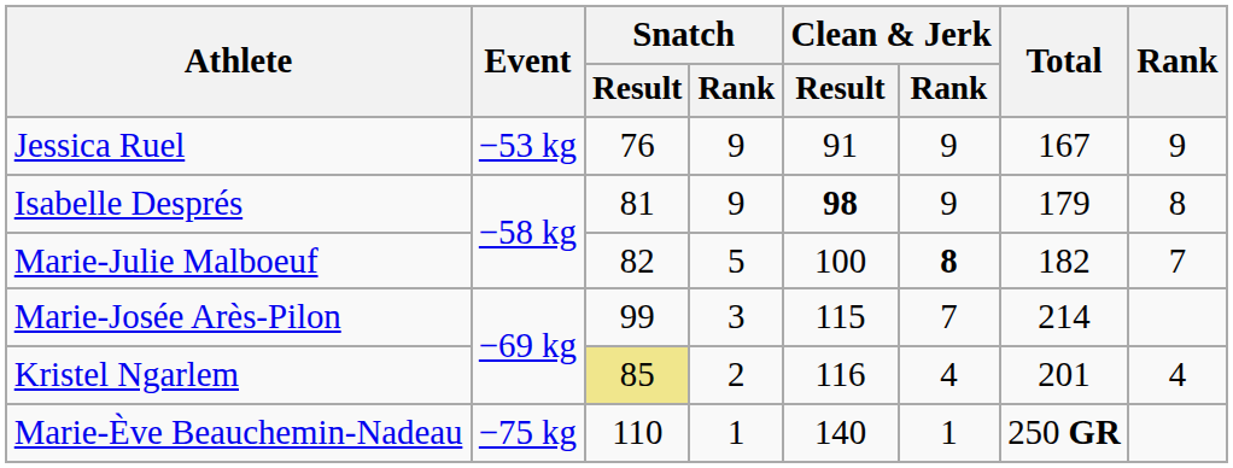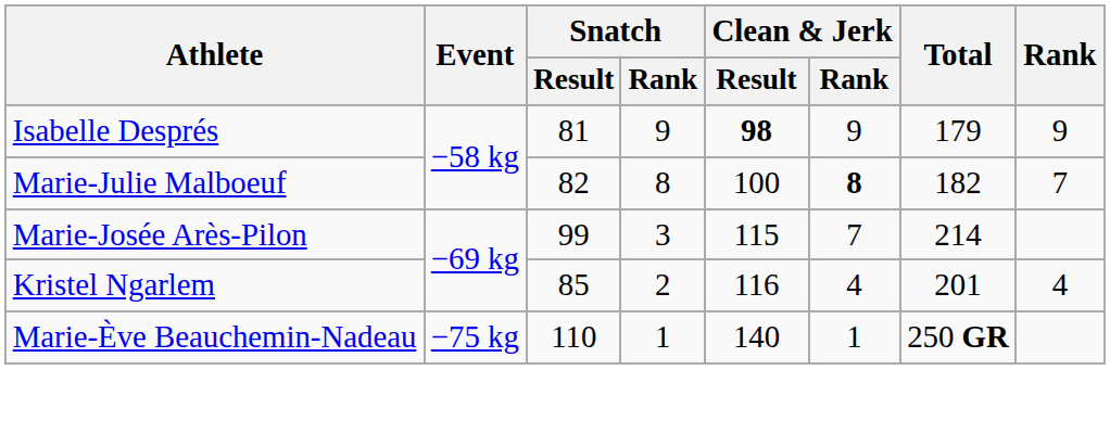 <table class="wikitable" style="font-size:90%">
 <tr>
 <th rowspan=2>Athlete</th>
 <th rowspan=2>Event</th>
 <th colspan="2">Snatch</th>
 <th colspan="2">Clean & Jerk</th>
 <th rowspan="2">Total</th>
 <th rowspan="2">Rank</th>
 </tr>
 <tr style="font-size:95%">
 <th>Result</th>
 <th>Rank</th>
 <th>Result</th>
 <th>Rank</th>
 </tr>
 <tr align=center>
-<td align=left><a href='#'>Jessica Ruel</a></td>
-<td align=left><a href='#'>−53 kg</a></td>
-<td>76</td>
-<td>9</td>
-<td>91</td>
-<td>9</td>
-<td>167</td>
-<td>9</td>
-</tr>
-<tr align=center>
 <td align=left><a href='#'>Isabelle Després</a></td>
 <td align=left rowspan="2"><a href='#'>−58 kg</a></td>
 <td>81</td>
 <td>9</td>
 <td><strong>98</strong></td>
 <td>9</td>
 <td>179</td>
-<td>8</td>
+<td>9</td>
 </tr>
 <tr align=center>
 <td align=left><a href='#'>Marie-Julie Malboeuf</a></td>
 <td>82</td>
-<td>5</td>
+<td>8</td>
 <td>100</td>
 <td><strong>8</strong></td>
 <td>182</td>
 <td>7</td>
 </tr>
 <tr align=center>
 <td align=left><a href='#'>Marie-Josée Arès-Pilon</a></td>
 <td align=left rowspan="2"><a href='#'>−69 kg</a></td>
 <td>99</td>
 <td>3</td>
 <td>115</td>
 <td>7</td>
 <td>214</td>
 <td></td>
 </tr>
 <tr align=center>
 <td align=left><a href='#'>Kristel Ngarlem</a></td>
-<td style="background: khaki;">85</td>
+<td>85</td>
 <td>2</td>
 <td>116</td>
 <td>4</td>
 <td>201</td>
 <td>4</td>
 </tr>
 <tr align=center>
 <td align=left><a href='#'>Marie-Ève Beauchemin-Nadeau</a></td>
 <td align=left><a href='#'>−75 kg</a></td>
 <td>110</td>
 <td>1</td>
 <td>140</td>
 <td>1</td>
 <td>250 <strong>GR</strong></td>
 <td></td>
 </tr>
 </table>
